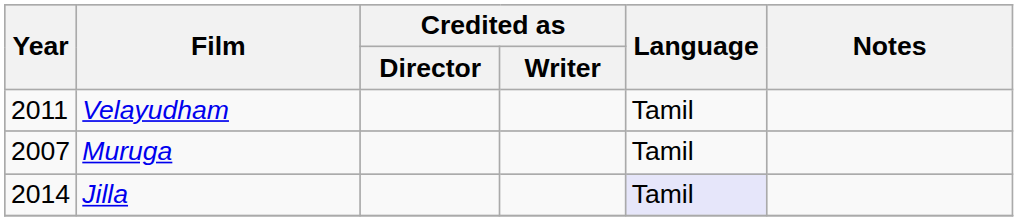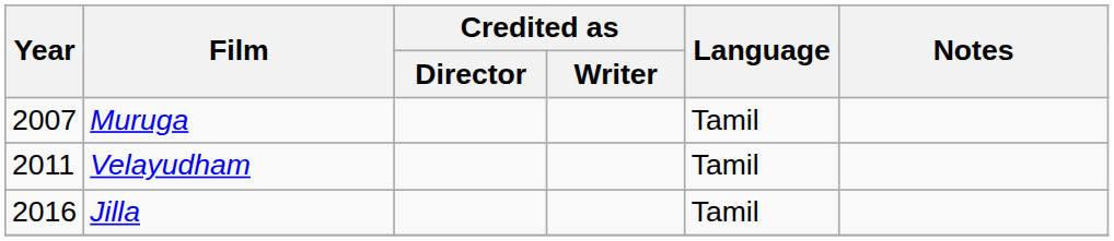 <table class="wikitable sortable">
 <tr>
 <th rowspan="2" style="width:35px;">Year</th>
 <th rowspan="2" style="width:250px;">Film</th>
 <th colspan="2" style="width:195px;">Credited as</th>
 <th rowspan="2" style="text-align:center; width:80px;">Language</th>
 <th rowspan="2"  style="text-align:center; width:250px;" class="unsortable">Notes</th>
 </tr>
 <tr>
 <th style="width:65px;">Director</th>
 <th width=65>Writer</th>
 </tr>
 <tr>
+<td>2007</td>
+<td><em><a href='#'>Muruga</a></em></td>
+<td style="text-align:center;"></td>
+<td style="text-align:center;"></td>
+<td>Tamil</td>
+<td></td>
+</tr>
+<tr>
 <td>2011</td>
 <td><em><a href='#'>Velayudham</a></em></td>
 <td style="text-align:center;"></td>
 <td style="text-align:center;"></td>
 <td>Tamil</td>
 <td></td>
 </tr>
 <tr>
-<td>2007</td>
-<td><em><a href='#'>Muruga</a></em></td>
+<td>2016</td>
+<td><em><a href='#'>Jilla</a></em></td>
 <td style="text-align:center;"></td>
 <td style="text-align:center;"></td>
 <td>Tamil</td>
 <td></td>
 </tr>
 <tr>
-<td>2014</td>
-<td><em><a href='#'>Jilla</a></em></td>
-<td style="text-align:center;"></td>
-<td style="text-align:center;"></td>
-<td style="background: lavender;">Tamil</td>
-<td></td>
-</tr>
-<tr>
 </tr>
 </table>
